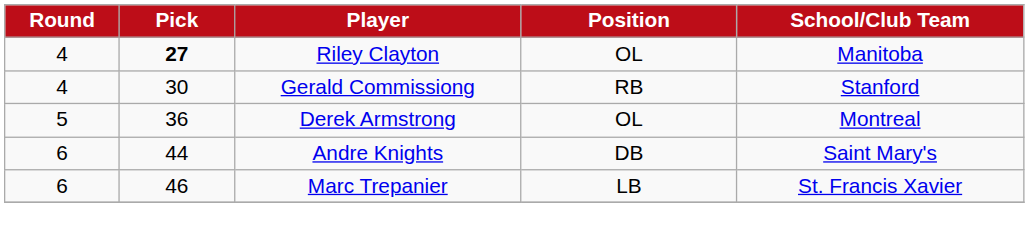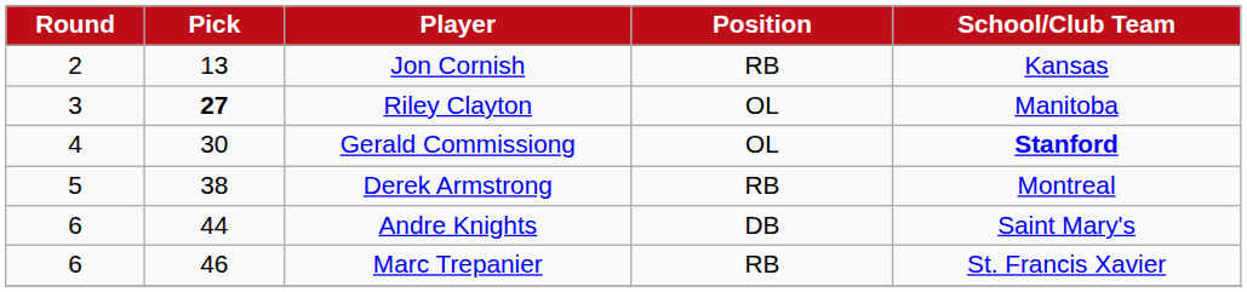 <table class="wikitable sortable">
 <tr>
 <th style="background:#bd0d18;color:#FFFFFF;"  width="8%">Round</th>
 <th style="background:#bd0d18;color:#FFFFFF;"  width="8%">Pick</th>
 <th style="background:#bd0d18;color:#FFFFFF;"  width="20%">Player</th>
 <th style="background:#bd0d18;color:#FFFFFF;"  width="15%">Position</th>
 <th style="background:#bd0d18;color:#FFFFFF;"  width="20%">School/Club Team</th>
 </tr>
 <tr align="center">
-<td align=center>4</td>
+<td align=center>2</td>
+<td>13</td>
+<td><a href='#'>Jon Cornish</a></td>
+<td>RB</td>
+<td><a href='#'>Kansas</a></td>
+</tr>
+<tr align="center">
+<td align=center>3</td>
 <td><strong>27</strong></td>
 <td><a href='#'>Riley Clayton</a></td>
 <td>OL</td>
 <td><a href='#'>Manitoba</a></td>
 </tr>
 <tr align="center">
 <td align=center>4</td>
 <td>30</td>
 <td><a href='#'>Gerald Commissiong</a></td>
-<td>RB</td>
-<td><a href='#'>Stanford</a></td>
+<td>OL</td>
+<td><strong><a href='#'>Stanford</a></strong></td>
 </tr>
 <tr align="center">
 <td align=center>5</td>
-<td>36</td>
+<td>38</td>
 <td><a href='#'>Derek Armstrong</a></td>
-<td>OL</td>
+<td>RB</td>
 <td><a href='#'>Montreal</a></td>
 </tr>
 <tr align="center">
 <td align=center>6</td>
 <td>44</td>
 <td><a href='#'>Andre Knights</a></td>
 <td>DB</td>
 <td><a href='#'>Saint Mary's</a></td>
 </tr>
 <tr align="center">
 <td align=center>6</td>
 <td>46</td>
 <td><a href='#'>Marc Trepanier</a></td>
-<td>LB</td>
+<td>RB</td>
 <td><a href='#'>St. Francis Xavier</a></td>
 </tr>
 <tr>
 </tr>
 </table>
